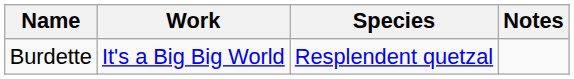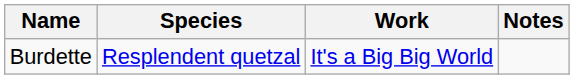 <table class="wikitable">
 <tr>
 <th>Name</th>
+<th>Species</th>
 <th>Work</th>
-<th>Species</th>
 <th>Notes</th>
 </tr>
 <tr>
 <td>Burdette</td>
+<td><a href='#'>Resplendent quetzal</a></td>
 <td><a href='#'>It's a Big Big World</a></td>
-<td><a href='#'>Resplendent quetzal</a></td>
 <td></td>
 </tr>
 </table>
